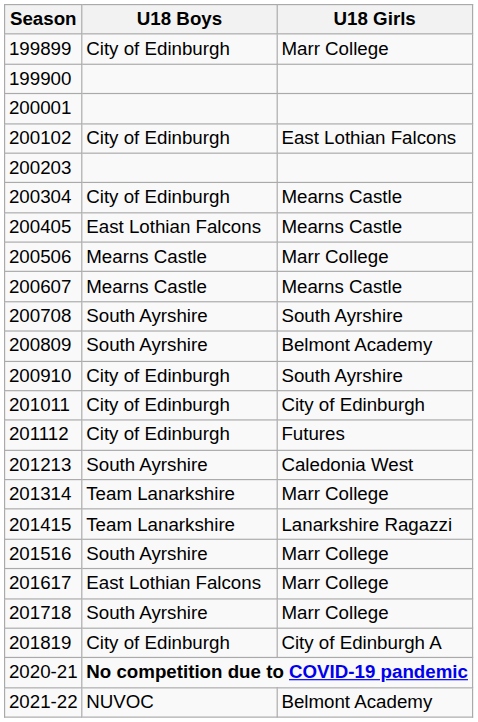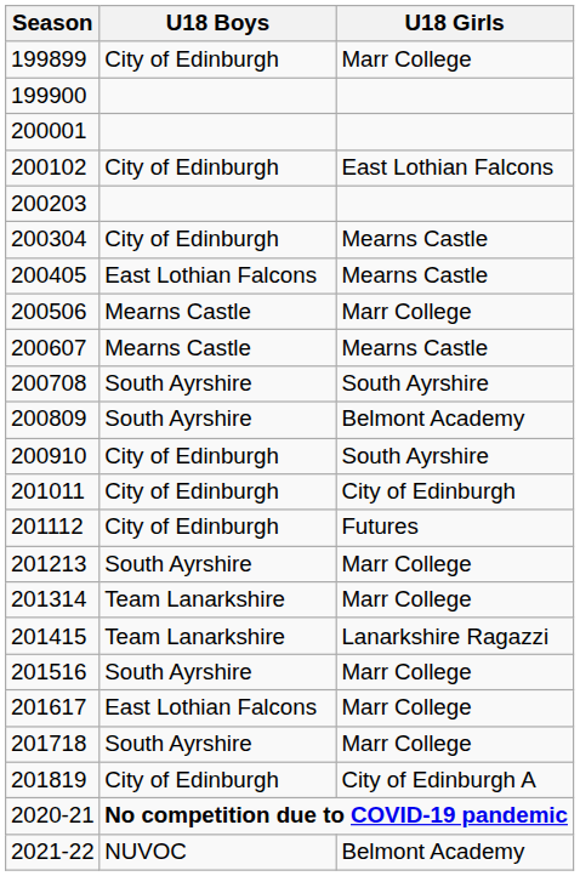 <table class="wikitable sortable mw-collapsible mw-collapsed">
 <tr>
 <th>Season</th>
 <th>U18 Boys</th>
 <th>U18 Girls</th>
 </tr>
 <tr>
 <td>199899</td>
 <td>City of Edinburgh</td>
 <td>Marr College</td>
 </tr>
 <tr>
 <td>199900</td>
 <td></td>
 <td></td>
 </tr>
 <tr>
 <td>200001</td>
 <td></td>
 <td></td>
 </tr>
 <tr>
 <td>200102</td>
 <td>City of Edinburgh</td>
 <td>East Lothian Falcons</td>
 </tr>
 <tr>
 <td>200203</td>
 <td></td>
 <td></td>
 </tr>
 <tr>
 <td>200304</td>
 <td>City of Edinburgh</td>
 <td>Mearns Castle</td>
 </tr>
 <tr>
 <td>200405</td>
 <td>East Lothian Falcons</td>
 <td>Mearns Castle</td>
 </tr>
 <tr>
 <td>200506</td>
 <td>Mearns Castle</td>
 <td>Marr College</td>
 </tr>
 <tr>
 <td>200607</td>
 <td>Mearns Castle</td>
 <td>Mearns Castle</td>
 </tr>
 <tr>
 <td>200708</td>
 <td>South Ayrshire</td>
 <td>South Ayrshire</td>
 </tr>
 <tr>
 <td>200809</td>
 <td>South Ayrshire</td>
 <td>Belmont Academy</td>
 </tr>
 <tr>
 <td>200910</td>
 <td>City of Edinburgh</td>
 <td>South Ayrshire</td>
 </tr>
 <tr>
 <td>201011</td>
 <td>City of Edinburgh</td>
 <td>City of Edinburgh</td>
 </tr>
 <tr>
 <td>201112</td>
 <td>City of Edinburgh</td>
 <td>Futures</td>
 </tr>
 <tr>
 <td>201213</td>
 <td>South Ayrshire</td>
-<td>Caledonia West</td>
+<td>Marr College</td>
 </tr>
 <tr>
 <td>201314</td>
 <td>Team Lanarkshire</td>
 <td>Marr College</td>
 </tr>
 <tr>
 <td>201415</td>
 <td>Team Lanarkshire</td>
 <td>Lanarkshire Ragazzi</td>
 </tr>
 <tr>
 <td>201516</td>
 <td>South Ayrshire</td>
 <td>Marr College</td>
 </tr>
 <tr>
 <td>201617</td>
 <td>East Lothian Falcons</td>
 <td>Marr College</td>
 </tr>
 <tr>
 <td>201718</td>
 <td>South Ayrshire</td>
 <td>Marr College</td>
 </tr>
 <tr>
 <td>201819</td>
 <td>City of Edinburgh</td>
 <td>City of Edinburgh A</td>
 </tr>
 <tr>
 <td>2020-21</td>
 <td colspan="2"><strong>No competition due to <a href='#'>COVID-19 pandemic</a></strong></td>
 </tr>
 <tr>
 <td>2021-22</td>
 <td>NUVOC</td>
 <td>Belmont Academy</td>
 </tr>
 </table>
